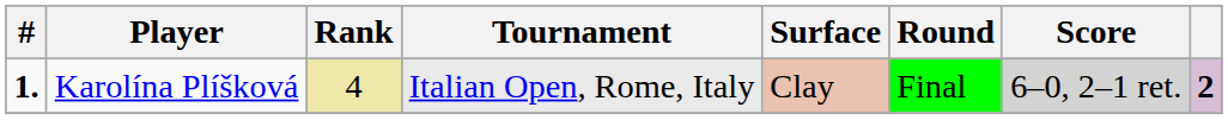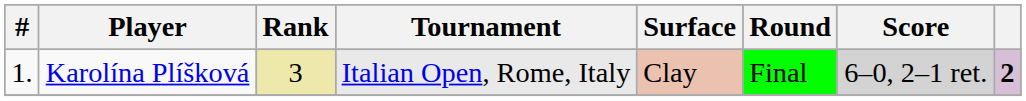 <table class="wikitable sortable">
 <tr>
 <th>#</th>
 <th>Player</th>
 <th>Rank</th>
 <th>Tournament</th>
 <th>Surface</th>
 <th>Round</th>
 <th>Score</th>
 <th></th>
 </tr>
 <tr>
-<td><strong>1.</strong></td>
+<td>1.</td>
 <td> <a href='#'>Karolína Plíšková</a></td>
-<td align=center bgcolor=eee8aa>4</td>
+<td align=center bgcolor=eee8aa>3</td>
 <td bgcolor=e9e9e9><a href='#'>Italian Open</a>, Rome, Italy</td>
 <td bgcolor=ebc2af>Clay</td>
 <td bgcolor=lime>Final</td>
 <td style="background: lightgrey;">6–0, 2–1 ret.</td>
 <td align=center bgcolor=thistle><strong>2</strong></td>
 </tr>
 <tr>
 </tr>
 </table>
